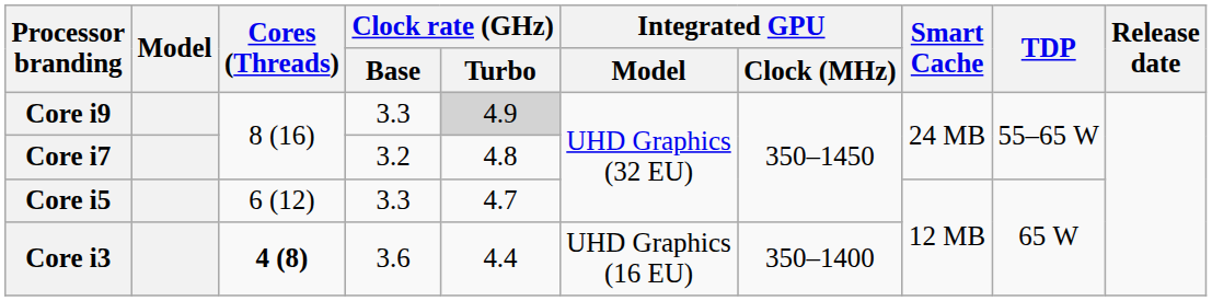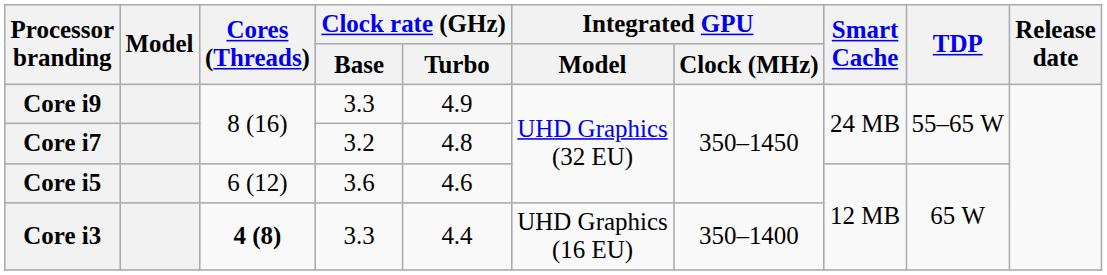 <table class="wikitable sortable nowrap" style="text-align: center;">
 <tr>
 <th class="unsortable" rowspan="2">Processor<br>branding</th>
 <th rowspan="2">Model</th>
 <th class="unsortable" rowspan="2"><a href='#'>Cores</a><br>(<a href='#'>Threads</a>)</th>
 <th colspan="2"><a href='#'>Clock rate</a> (GHz)</th>
 <th colspan="2">Integrated <a href='#'>GPU</a></th>
 <th class="unsortable" rowspan="2"><a href='#'>Smart<br>Cache</a></th>
 <th rowspan="2"><a href='#'>TDP</a></th>
 <th rowspan="2">Release<br>date</th>
 </tr>
 <tr>
 <th class="unsortable">Base</th>
 <th class="unsortable">Turbo</th>
 <th class="unsortable">Model</th>
 <th class="unsortable">Clock (MHz)</th>
 </tr>
 <tr>
 <th>Core i9</th>
 <th style="text-align:left;" data-sort-value="sku4"></th>
 <td rowspan=2>8 (16)</td>
 <td>3.3</td>
-<td style="background: lightgrey;">4.9</td>
+<td>4.9</td>
 <td rowspan=3><a href='#'>UHD Graphics</a><br>(32 EU)</td>
 <td rowspan=3>350–1450</td>
 <td rowspan=2>24 MB</td>
 <td rowspan=2>55–65 W</td>
 <td rowspan=4></td>
 </tr>
 <tr>
 <th>Core i7</th>
 <th style="text-align:left;" data-sort-value="sku3"></th>
 <td>3.2</td>
 <td>4.8</td>
 </tr>
 <tr>
 <th>Core i5</th>
 <th style="text-align:left;" data-sort-value="sku2"></th>
 <td>6 (12)</td>
-<td>3.3</td>
-<td>4.7</td>
+<td>3.6</td>
+<td>4.6</td>
 <td rowspan=2>12 MB</td>
 <td rowspan=2>65 W</td>
 </tr>
 <tr>
 <th>Core i3</th>
 <th style="text-align:left;" data-sort-value="sku1"></th>
 <td><strong>4 (8)</strong></td>
-<td>3.6</td>
+<td>3.3</td>
 <td>4.4</td>
 <td>UHD Graphics<br>(16 EU)</td>
 <td>350–1400</td>
 </tr>
 </table>
